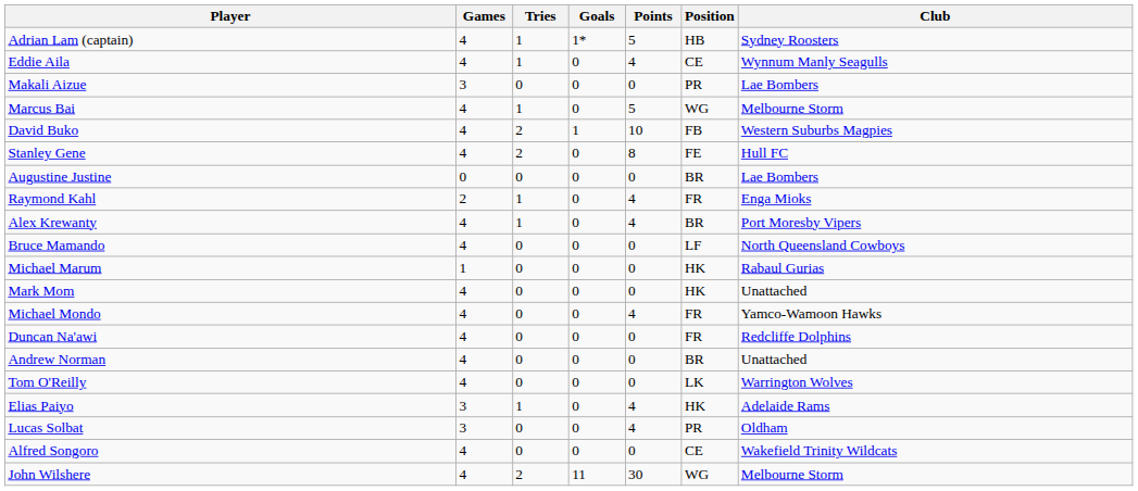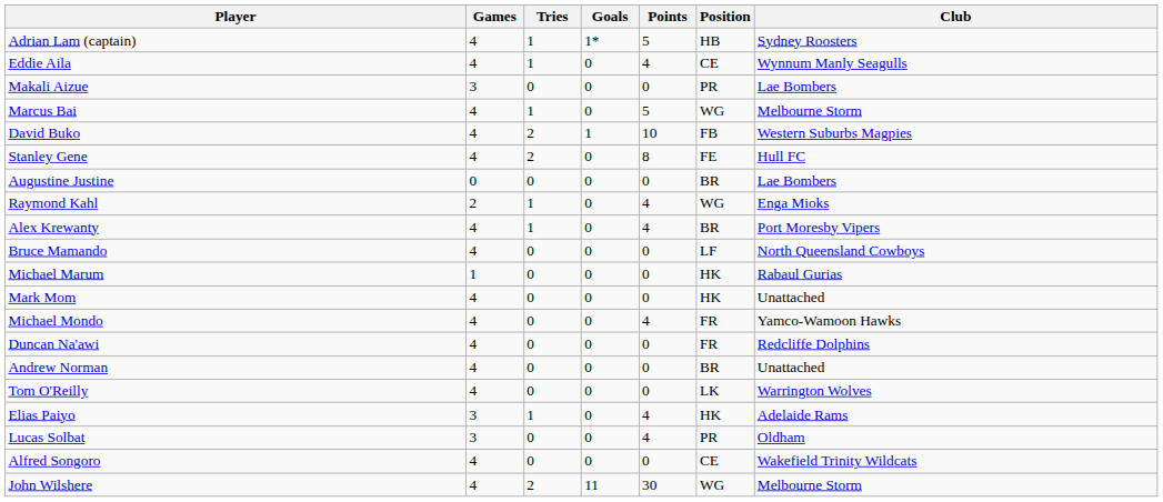 <table class="wikitable">
 <tr bgcolor=#FFFFFF>
 <th !width=25%>Player</th>
 <th width=5%>Games</th>
 <th width=5%>Tries</th>
 <th width=5%>Goals</th>
 <th width=5%>Points</th>
 <th width=5%>Position</th>
 <th width=35%>Club</th>
 </tr>
 <tr>
 <td><a href='#'>Adrian Lam</a> (captain)</td>
 <td>4</td>
 <td>1</td>
 <td>1*</td>
 <td>5</td>
 <td>HB</td>
 <td><a href='#'>Sydney Roosters</a></td>
 </tr>
 <tr>
 <td><a href='#'>Eddie Aila</a></td>
 <td>4</td>
 <td>1</td>
 <td>0</td>
 <td>4</td>
 <td>CE</td>
 <td><a href='#'>Wynnum Manly Seagulls</a></td>
 </tr>
 <tr>
 <td><a href='#'>Makali Aizue</a></td>
 <td>3</td>
 <td>0</td>
 <td>0</td>
 <td>0</td>
 <td>PR</td>
 <td><a href='#'>Lae Bombers</a></td>
 </tr>
 <tr>
 <td><a href='#'>Marcus Bai</a></td>
 <td>4</td>
 <td>1</td>
 <td>0</td>
 <td>5</td>
 <td>WG</td>
 <td><a href='#'>Melbourne Storm</a></td>
 </tr>
 <tr>
 <td><a href='#'>David Buko</a></td>
 <td>4</td>
 <td>2</td>
 <td>1</td>
 <td>10</td>
 <td>FB</td>
 <td><a href='#'>Western Suburbs Magpies</a></td>
 </tr>
 <tr>
 <td><a href='#'>Stanley Gene</a></td>
 <td>4</td>
 <td>2</td>
 <td>0</td>
 <td>8</td>
 <td>FE</td>
 <td><a href='#'>Hull FC</a></td>
 </tr>
 <tr>
 <td><a href='#'>Augustine Justine</a></td>
 <td>0</td>
 <td>0</td>
 <td>0</td>
 <td>0</td>
 <td>BR</td>
 <td><a href='#'>Lae Bombers</a></td>
 </tr>
 <tr>
 <td><a href='#'>Raymond Kahl</a></td>
 <td>2</td>
 <td>1</td>
 <td>0</td>
 <td>4</td>
-<td>FR</td>
+<td>WG</td>
 <td><a href='#'>Enga Mioks</a></td>
 </tr>
 <tr>
 <td><a href='#'>Alex Krewanty</a></td>
 <td>4</td>
 <td>1</td>
 <td>0</td>
 <td>4</td>
 <td>BR</td>
 <td><a href='#'>Port Moresby Vipers</a></td>
 </tr>
 <tr>
 <td><a href='#'>Bruce Mamando</a></td>
 <td>4</td>
 <td>0</td>
 <td>0</td>
 <td>0</td>
 <td>LF</td>
 <td><a href='#'>North Queensland Cowboys</a></td>
 </tr>
 <tr>
 <td><a href='#'>Michael Marum</a></td>
 <td>1</td>
 <td>0</td>
 <td>0</td>
 <td>0</td>
 <td>HK</td>
 <td><a href='#'>Rabaul Gurias</a></td>
 </tr>
 <tr>
 <td><a href='#'>Mark Mom</a></td>
 <td>4</td>
 <td>0</td>
 <td>0</td>
 <td>0</td>
 <td>HK</td>
 <td>Unattached</td>
 </tr>
 <tr>
 <td><a href='#'>Michael Mondo</a></td>
 <td>4</td>
 <td>0</td>
 <td>0</td>
 <td>4</td>
 <td>FR</td>
 <td>Yamco-Wamoon Hawks</td>
 </tr>
 <tr>
 <td><a href='#'>Duncan Na'awi</a></td>
 <td>4</td>
 <td>0</td>
 <td>0</td>
 <td>0</td>
 <td>FR</td>
 <td><a href='#'>Redcliffe Dolphins</a></td>
 </tr>
 <tr>
 <td><a href='#'>Andrew Norman</a></td>
 <td>4</td>
 <td>0</td>
 <td>0</td>
 <td>0</td>
 <td>BR</td>
 <td>Unattached</td>
 </tr>
 <tr>
 <td><a href='#'>Tom O'Reilly</a></td>
 <td>4</td>
 <td>0</td>
 <td>0</td>
 <td>0</td>
 <td>LK</td>
 <td><a href='#'>Warrington Wolves</a></td>
 </tr>
 <tr>
 <td><a href='#'>Elias Paiyo</a></td>
 <td>3</td>
 <td>1</td>
 <td>0</td>
 <td>4</td>
 <td>HK</td>
 <td><a href='#'>Adelaide Rams</a></td>
 </tr>
 <tr>
 <td><a href='#'>Lucas Solbat</a></td>
 <td>3</td>
 <td>0</td>
 <td>0</td>
 <td>4</td>
 <td>PR</td>
 <td><a href='#'>Oldham</a></td>
 </tr>
 <tr>
 <td><a href='#'>Alfred Songoro</a></td>
 <td>4</td>
 <td>0</td>
 <td>0</td>
 <td>0</td>
 <td>CE</td>
 <td><a href='#'>Wakefield Trinity Wildcats</a></td>
 </tr>
 <tr>
 <td><a href='#'>John Wilshere</a></td>
 <td>4</td>
 <td>2</td>
 <td>11</td>
 <td>30</td>
 <td>WG</td>
 <td><a href='#'>Melbourne Storm</a></td>
 </tr>
 </table>
